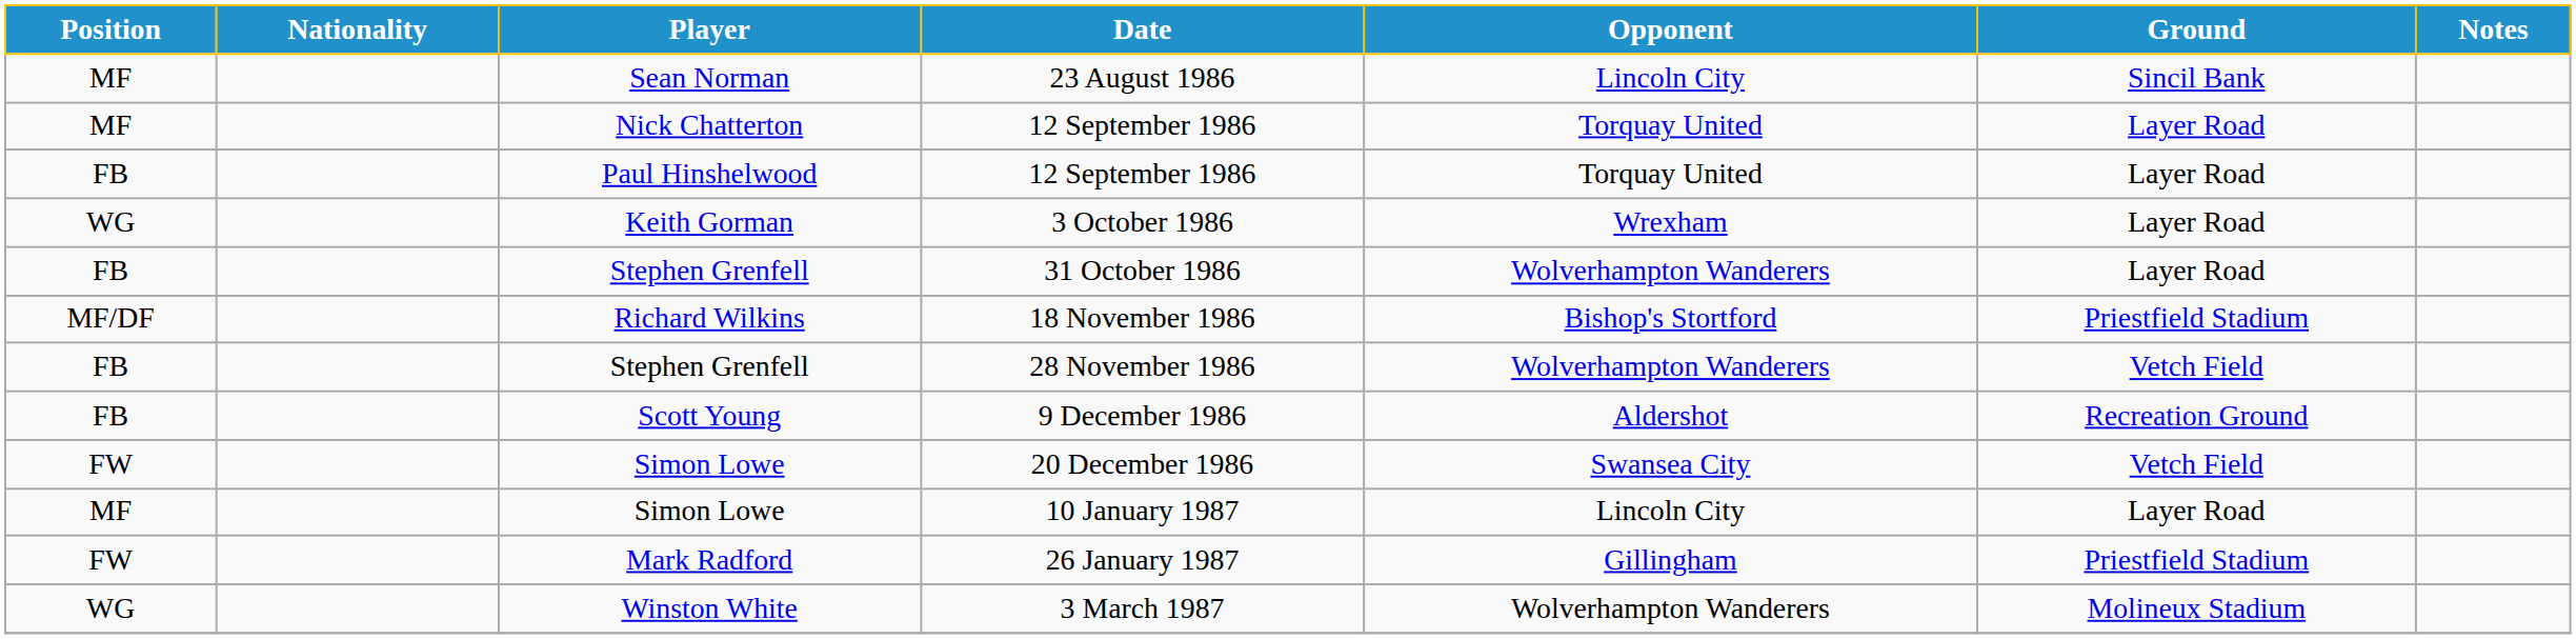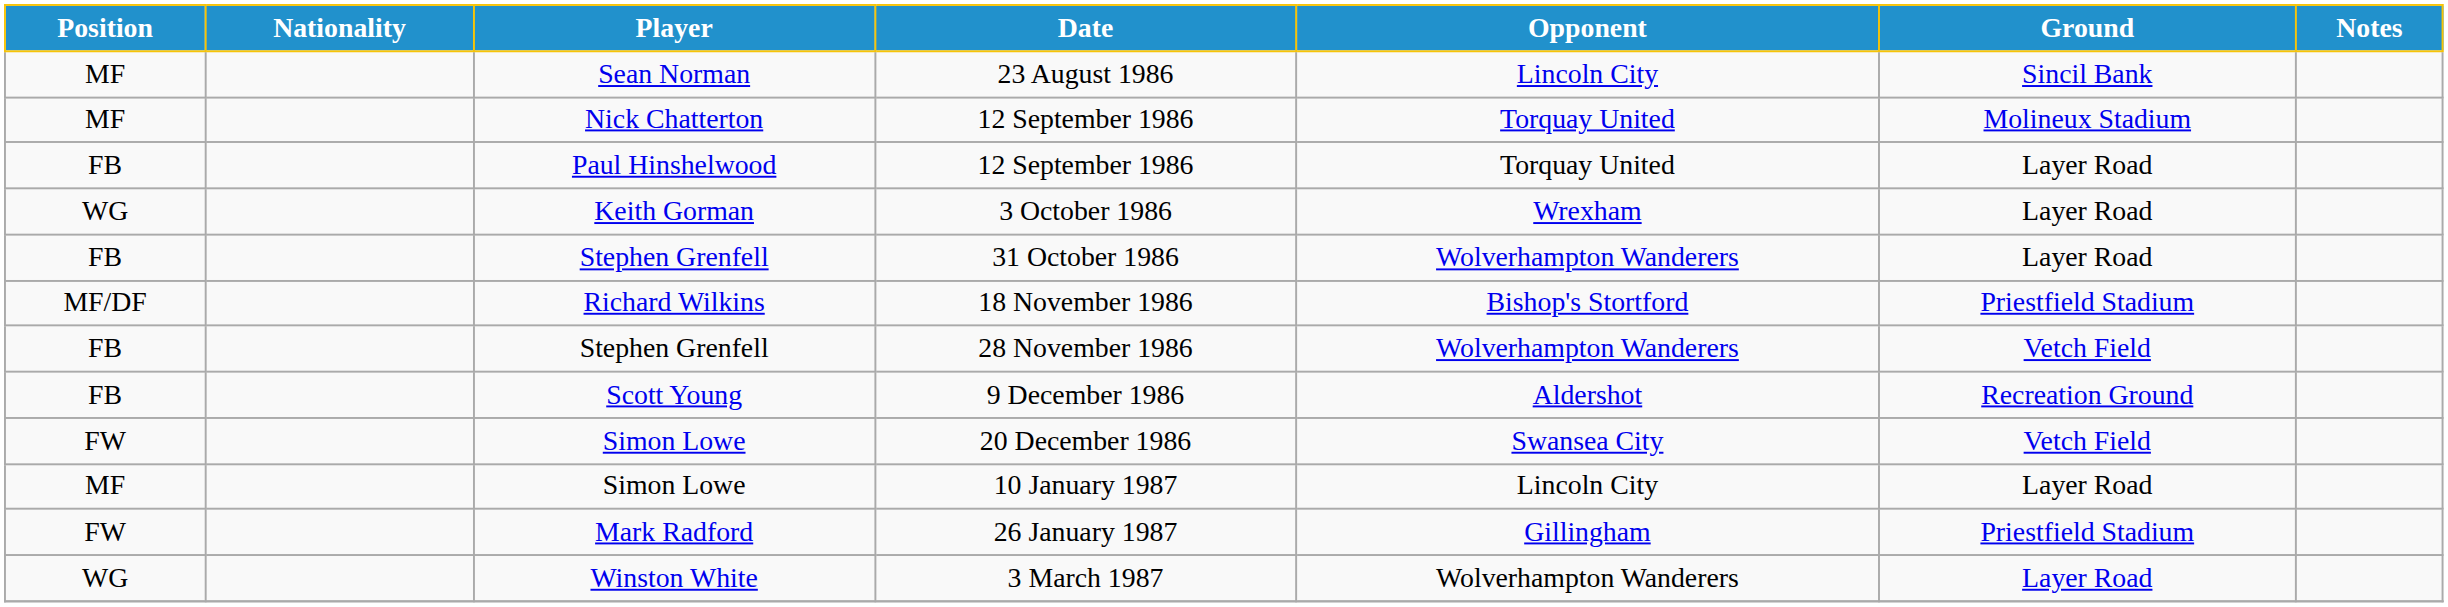 <table class="wikitable" style="text-align:center; font-size:90%; width:100%;">
 <tr>
 <th style="background:#2191CC; color:white; border:1px solid #F7C408; text-align:center;">Position</th>
 <th style="background:#2191CC; color:white; border:1px solid #F7C408; text-align:center;">Nationality</th>
 <th style="background:#2191CC; color:white; border:1px solid #F7C408; text-align:center;">Player</th>
 <th style="background:#2191CC; color:white; border:1px solid #F7C408; text-align:center;">Date</th>
 <th style="background:#2191CC; color:white; border:1px solid #F7C408; text-align:center;">Opponent</th>
 <th style="background:#2191CC; color:white; border:1px solid #F7C408; text-align:center;">Ground</th>
 <th style="background:#2191CC; color:white; border:1px solid #F7C408; text-align:center;">Notes</th>
 </tr>
 <tr>
 <td>MF</td>
 <td></td>
 <td><a href='#'>Sean Norman</a></td>
 <td>23 August 1986</td>
 <td><a href='#'>Lincoln City</a></td>
 <td><a href='#'>Sincil Bank</a></td>
 <td></td>
 </tr>
 <tr>
 <td>MF</td>
 <td></td>
 <td><a href='#'>Nick Chatterton</a></td>
 <td>12 September 1986</td>
 <td><a href='#'>Torquay United</a></td>
-<td><a href='#'>Layer Road</a></td>
+<td><a href='#'>Molineux Stadium</a></td>
 <td></td>
 </tr>
 <tr>
 <td>FB</td>
 <td></td>
 <td><a href='#'>Paul Hinshelwood</a></td>
 <td>12 September 1986</td>
 <td>Torquay United</td>
 <td>Layer Road</td>
 <td></td>
 </tr>
 <tr>
 <td>WG</td>
 <td></td>
 <td><a href='#'>Keith Gorman</a></td>
 <td>3 October 1986</td>
 <td><a href='#'>Wrexham</a></td>
 <td>Layer Road</td>
 <td></td>
 </tr>
 <tr>
 <td>FB</td>
 <td></td>
 <td><a href='#'>Stephen Grenfell</a></td>
 <td>31 October 1986</td>
 <td><a href='#'>Wolverhampton Wanderers</a></td>
 <td>Layer Road</td>
 <td></td>
 </tr>
 <tr>
 <td>MF/DF</td>
 <td></td>
 <td><a href='#'>Richard Wilkins</a></td>
 <td>18 November 1986</td>
 <td><a href='#'>Bishop's Stortford</a></td>
 <td><a href='#'>Priestfield Stadium</a></td>
 <td></td>
 </tr>
 <tr>
 <td>FB</td>
 <td></td>
 <td>Stephen Grenfell</td>
 <td>28 November 1986</td>
 <td><a href='#'>Wolverhampton Wanderers</a></td>
 <td><a href='#'>Vetch Field</a></td>
 <td></td>
 </tr>
 <tr>
 <td>FB</td>
 <td></td>
 <td><a href='#'>Scott Young</a></td>
 <td>9 December 1986</td>
 <td><a href='#'>Aldershot</a></td>
 <td><a href='#'>Recreation Ground</a></td>
 <td></td>
 </tr>
 <tr>
 <td>FW</td>
 <td></td>
 <td><a href='#'>Simon Lowe</a></td>
 <td>20 December 1986</td>
 <td><a href='#'>Swansea City</a></td>
 <td><a href='#'>Vetch Field</a></td>
 <td></td>
 </tr>
 <tr>
 <td>MF</td>
 <td></td>
 <td>Simon Lowe</td>
 <td>10 January 1987</td>
 <td>Lincoln City</td>
 <td>Layer Road</td>
 <td></td>
 </tr>
 <tr>
 <td>FW</td>
 <td></td>
 <td><a href='#'>Mark Radford</a></td>
 <td>26 January 1987</td>
 <td><a href='#'>Gillingham</a></td>
 <td><a href='#'>Priestfield Stadium</a></td>
 <td></td>
 </tr>
 <tr>
 <td>WG</td>
 <td></td>
 <td><a href='#'>Winston White</a></td>
 <td>3 March 1987</td>
 <td>Wolverhampton Wanderers</td>
-<td><a href='#'>Molineux Stadium</a></td>
+<td><a href='#'>Layer Road</a></td>
 <td></td>
 </tr>
 <tr>
 </tr>
 </table>
